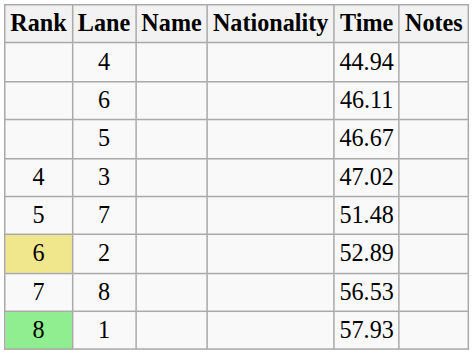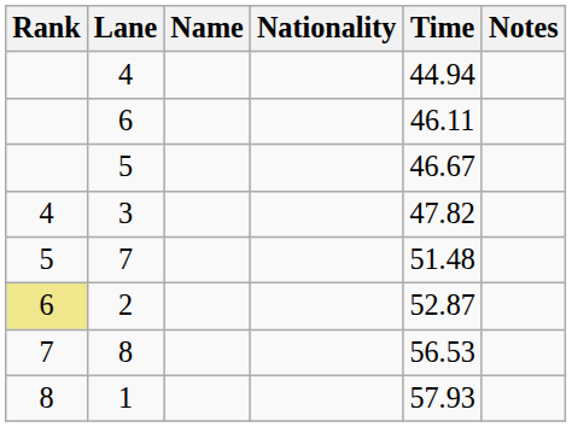 <table class="wikitable sortable" style="text-align:center">
 <tr>
 <th>Rank</th>
 <th>Lane</th>
 <th>Name</th>
 <th>Nationality</th>
 <th>Time</th>
 <th>Notes</th>
 </tr>
 <tr>
 <td></td>
 <td>4</td>
 <td align=left></td>
 <td align=left></td>
 <td>44.94</td>
 <td></td>
 </tr>
 <tr>
 <td></td>
 <td>6</td>
 <td align=left></td>
 <td align=left></td>
 <td>46.11</td>
 <td></td>
 </tr>
 <tr>
 <td></td>
 <td>5</td>
 <td align=left></td>
 <td align=left></td>
 <td>46.67</td>
 <td></td>
 </tr>
 <tr>
 <td>4</td>
 <td>3</td>
 <td align=left></td>
 <td align=left></td>
-<td>47.02</td>
+<td>47.82</td>
 <td></td>
 </tr>
 <tr>
 <td>5</td>
 <td>7</td>
 <td align=left></td>
 <td align=left></td>
 <td>51.48</td>
 <td></td>
 </tr>
 <tr>
 <td style="background: khaki;">6</td>
 <td>2</td>
 <td align=left></td>
 <td align=left></td>
-<td>52.89</td>
+<td>52.87</td>
 <td></td>
 </tr>
 <tr>
 <td>7</td>
 <td>8</td>
 <td align=left></td>
 <td align=left></td>
 <td>56.53</td>
 <td></td>
 </tr>
 <tr>
-<td style="background: lightgreen;">8</td>
+<td>8</td>
 <td>1</td>
 <td align=left></td>
 <td align=left></td>
 <td>57.93</td>
 <td></td>
 </tr>
 </table>
